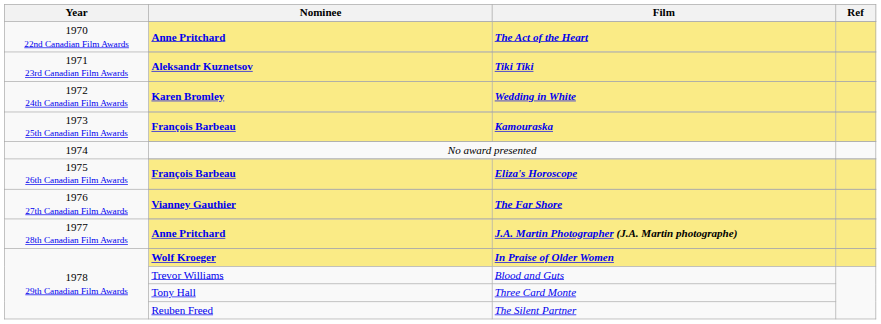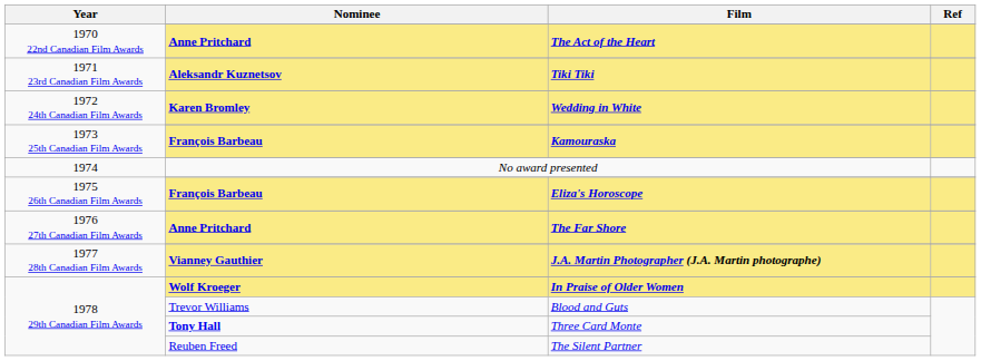 <table class="wikitable" style="width:100%;">
 <tr style="background:#bebebe;">
 <th style="width:8%;">Year</th>
 <th style="width:19%;">Nominee</th>
 <th style="width:19%;">Film</th>
 <th style="width:2%;">Ref</th>
 </tr>
 <tr>
 <td rowspan="2" align="center">1970 <br> <small><a href='#'>22nd Canadian Film Awards</a></small></td>
 </tr>
 <tr style="background:#FAEB86;">
 <td><strong><a href='#'>Anne Pritchard</a></strong></td>
 <td><strong><em><a href='#'>The Act of the Heart</a></em></strong></td>
 <td></td>
 </tr>
 <tr>
 <td rowspan="2" align="center">1971 <br> <small><a href='#'>23rd Canadian Film Awards</a></small></td>
 </tr>
 <tr style="background:#FAEB86;">
 <td><strong><a href='#'>Aleksandr Kuznetsov</a></strong></td>
 <td><strong><em><a href='#'>Tiki Tiki</a></em></strong></td>
 <td></td>
 </tr>
 <tr>
 <td rowspan="2" align="center">1972 <br> <small><a href='#'>24th Canadian Film Awards</a></small></td>
 </tr>
 <tr style="background:#FAEB86;">
 <td><strong><a href='#'>Karen Bromley</a></strong></td>
 <td><strong><em><a href='#'>Wedding in White</a></em></strong></td>
 <td></td>
 </tr>
 <tr>
 <td rowspan="2" align="center">1973 <br> <small><a href='#'>25th Canadian Film Awards</a></small></td>
 </tr>
 <tr style="background:#FAEB86;">
 <td><strong><a href='#'>François Barbeau</a></strong></td>
 <td><strong><em><a href='#'>Kamouraska</a></em></strong></td>
 <td></td>
 </tr>
 <tr>
 <td rowspan="2" align="center">1974</td>
 </tr>
 <tr>
 <td colspan=2 align=center><em>No award presented</em></td>
 <td></td>
 </tr>
 <tr>
 <td rowspan="2" align="center">1975 <br> <small><a href='#'>26th Canadian Film Awards</a></small></td>
 </tr>
 <tr style="background:#FAEB86;">
 <td><strong><a href='#'>François Barbeau</a></strong></td>
 <td><strong><em><a href='#'>Eliza's Horoscope</a></em></strong></td>
 <td></td>
 </tr>
 <tr>
 <td rowspan="2" align="center">1976 <br> <small><a href='#'>27th Canadian Film Awards</a></small></td>
 </tr>
 <tr style="background:#FAEB86;">
-<td><strong><a href='#'>Vianney Gauthier</a></strong></td>
+<td><strong><a href='#'>Anne Pritchard</a></strong></td>
 <td><strong><em><a href='#'>The Far Shore</a></em></strong></td>
 <td></td>
 </tr>
 <tr>
 <td rowspan="2" align="center">1977 <br> <small><a href='#'>28th Canadian Film Awards</a></small></td>
 </tr>
 <tr style="background:#FAEB86;">
-<td><strong><a href='#'>Anne Pritchard</a></strong></td>
+<td><strong><a href='#'>Vianney Gauthier</a></strong></td>
 <td><strong><em><a href='#'>J.A. Martin Photographer</a> (J.A. Martin photographe)</em></strong></td>
 <td></td>
 </tr>
 <tr>
 <td rowspan="5" align="center">1978 <br> <small><a href='#'>29th Canadian Film Awards</a></small></td>
 </tr>
 <tr style="background:#FAEB86;">
 <td><strong><a href='#'>Wolf Kroeger</a></strong></td>
 <td><strong><em><a href='#'>In Praise of Older Women</a></em></strong></td>
 <td></td>
 </tr>
 <tr>
 <td><a href='#'>Trevor Williams</a></td>
 <td><em><a href='#'>Blood and Guts</a></em></td>
 <td rowspan=3></td>
 </tr>
 <tr>
-<td><a href='#'>Tony Hall</a></td>
+<td><strong><a href='#'>Tony Hall</a></strong></td>
 <td><em><a href='#'>Three Card Monte</a></em></td>
 </tr>
 <tr>
 <td><a href='#'>Reuben Freed</a></td>
 <td><em><a href='#'>The Silent Partner</a></em></td>
 </tr>
 </table>
